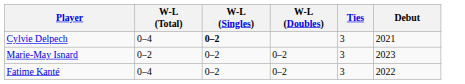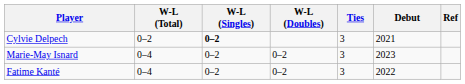 <table class="wikitable sortable" style=font-size:97%>
 <tr>
 <th width=200><a href='#'>Player</a></th>
 <th width=100>W-L<br>(Total)</th>
 <th width=100>W-L<br>(<a href='#'>Singles</a>)</th>
 <th width=100>W-L<br>(<a href='#'>Doubles</a>)</th>
 <th width=50><a href='#'>Ties</a></th>
 <th width=100>Debut</th>
+<th>Ref</th>
 </tr>
 <tr>
 <td><a href='#'>Cylvie Delpech</a></td>
-<td>0–4</td>
+<td>0–2</td>
 <td><strong>0–2</strong></td>
 <td></td>
 <td>3</td>
 <td>2021</td>
+<td></td>
 </tr>
 <tr>
 <td><a href='#'>Marie-May Isnard</a></td>
-<td>0–2</td>
+<td>0–4</td>
 <td>0–2</td>
 <td>0–2</td>
 <td>3</td>
 <td>2023</td>
+<td></td>
 </tr>
 <tr>
 <td><a href='#'>Fatime Kanté</a></td>
 <td>0–4</td>
 <td>0–2</td>
 <td>0–2</td>
 <td>3</td>
 <td>2022</td>
+<td></td>
 </tr>
 </table>
